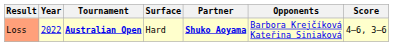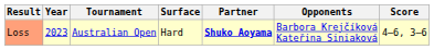 <table class="sortable wikitable">
 <tr>
 <th>Result</th>
 <th>Year</th>
 <th>Tournament</th>
 <th>Surface</th>
 <th>Partner</th>
 <th>Opponents</th>
 <th class="unsortable">Score</th>
 </tr>
 <tr style="background:#ffc;">
 <td style="background:#ffa07a;">Loss</td>
-<td><a href='#'>2022</a></td>
-<td><strong><a href='#'>Australian Open</a></strong></td>
+<td><a href='#'>2023</a></td>
+<td><a href='#'>Australian Open</a></td>
 <td>Hard</td>
 <td><strong> <a href='#'>Shuko Aoyama</a></strong></td>
 <td> <a href='#'>Barbora Krejčíková</a> <br>  <a href='#'>Kateřina Siniaková</a></td>
 <td>4–6, 3–6</td>
 </tr>
 </table>
